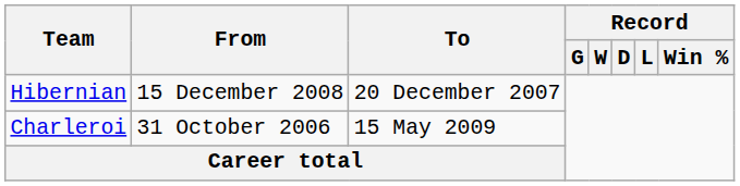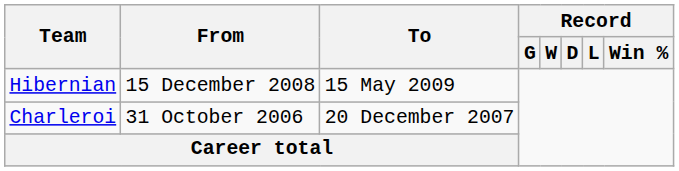 <table class="wikitable" style="text-align: center">
 <tr>
 <th rowspan="2">Team</th>
 <th rowspan="2">From</th>
 <th rowspan="2">To</th>
 <th colspan="5">Record</th>
 </tr>
 <tr>
 <th>G</th>
 <th>W</th>
 <th>D</th>
 <th>L</th>
 <th>Win %</th>
 </tr>
 <tr>
 <td align=left><a href='#'>Hibernian</a></td>
 <td align=left>15 December 2008</td>
-<td align=left>20 December 2007<br></td>
+<td align=left>15 May 2009<br></td>
 </tr>
 <tr>
 <td align=left><a href='#'>Charleroi</a></td>
 <td align=left>31 October 2006</td>
-<td align=left>15 May 2009<br></td>
+<td align=left>20 December 2007<br></td>
 </tr>
 <tr>
 <th colspan= 3>Career total<br></th>
 </tr>
 </table>
